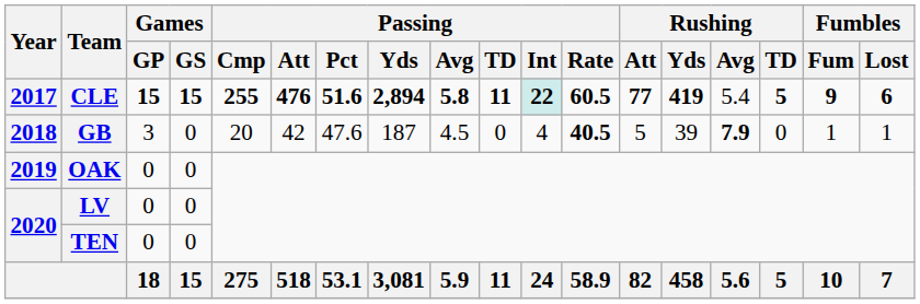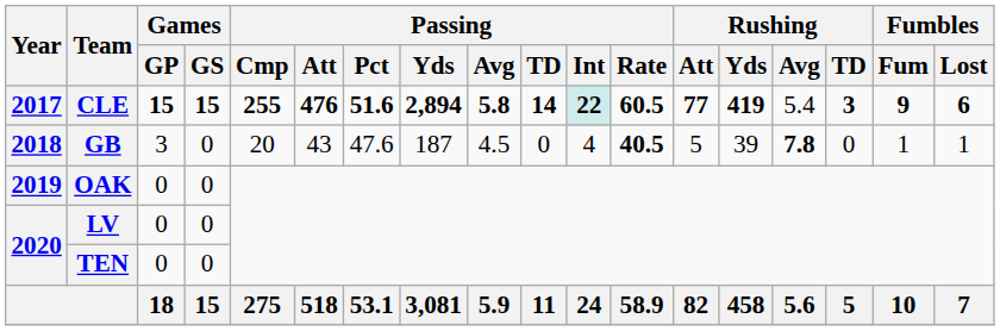 <table class="wikitable" style="text-align: center;">
 <tr>
 <th rowspan="2">Year</th>
 <th rowspan="2">Team</th>
 <th colspan="2">Games</th>
 <th colspan="8">Passing</th>
 <th colspan="4">Rushing</th>
 <th colspan="2">Fumbles</th>
 </tr>
 <tr>
 <th>GP</th>
 <th>GS</th>
 <th>Cmp</th>
 <th>Att</th>
 <th>Pct</th>
 <th>Yds</th>
 <th>Avg</th>
 <th>TD</th>
 <th>Int</th>
 <th>Rate</th>
 <th>Att</th>
 <th>Yds</th>
 <th>Avg</th>
 <th>TD</th>
 <th>Fum</th>
 <th>Lost</th>
 </tr>
 <tr>
 <th><a href='#'>2017</a></th>
 <th><a href='#'>CLE</a></th>
 <td><strong>15</strong></td>
 <td><strong>15</strong></td>
 <td><strong>255</strong></td>
 <td><strong>476</strong></td>
 <td><strong>51.6</strong></td>
 <td><strong>2,894</strong></td>
 <td><strong>5.8</strong></td>
-<td><strong>11</strong></td>
+<td><strong>14</strong></td>
 <td style="background:#cfecec;"><strong>22</strong></td>
 <td><strong>60.5</strong></td>
 <td><strong>77</strong></td>
 <td><strong>419</strong></td>
 <td>5.4</td>
-<td><strong>5</strong></td>
+<td><strong>3</strong></td>
 <td><strong>9</strong></td>
 <td><strong>6</strong></td>
 </tr>
 <tr>
 <th><a href='#'>2018</a></th>
 <th><a href='#'>GB</a></th>
 <td>3</td>
 <td>0</td>
 <td>20</td>
-<td>42</td>
+<td>43</td>
 <td>47.6</td>
 <td>187</td>
 <td>4.5</td>
 <td>0</td>
 <td>4</td>
 <td><strong>40.5</strong></td>
 <td>5</td>
 <td>39</td>
-<td><strong>7.9</strong></td>
+<td><strong>7.8</strong></td>
 <td>0</td>
 <td>1</td>
 <td>1</td>
 </tr>
 <tr>
 <th><a href='#'>2019</a></th>
 <th><a href='#'>OAK</a></th>
 <td>0</td>
 <td>0</td>
 <td colspan="14" rowspan="3"></td>
 </tr>
 <tr>
 <th rowspan="2"><a href='#'>2020</a></th>
 <th><a href='#'>LV</a></th>
 <td>0</td>
 <td>0</td>
 </tr>
 <tr>
 <th><a href='#'>TEN</a></th>
 <td>0</td>
 <td>0</td>
 </tr>
 <tr>
 <th colspan="2"></th>
 <th>18</th>
 <th>15</th>
 <th>275</th>
 <th>518</th>
 <th>53.1</th>
 <th>3,081</th>
 <th>5.9</th>
 <th>11</th>
 <th>24</th>
 <th>58.9</th>
 <th>82</th>
 <th>458</th>
 <th>5.6</th>
 <th>5</th>
 <th>10</th>
 <th>7</th>
 </tr>
 <tr>
 </tr>
 </table>
